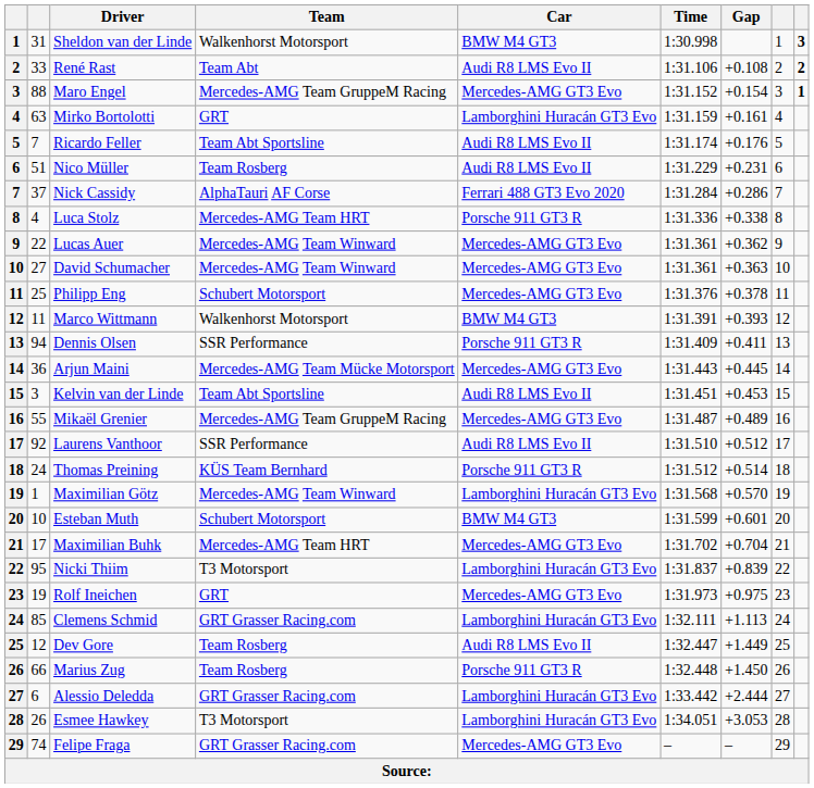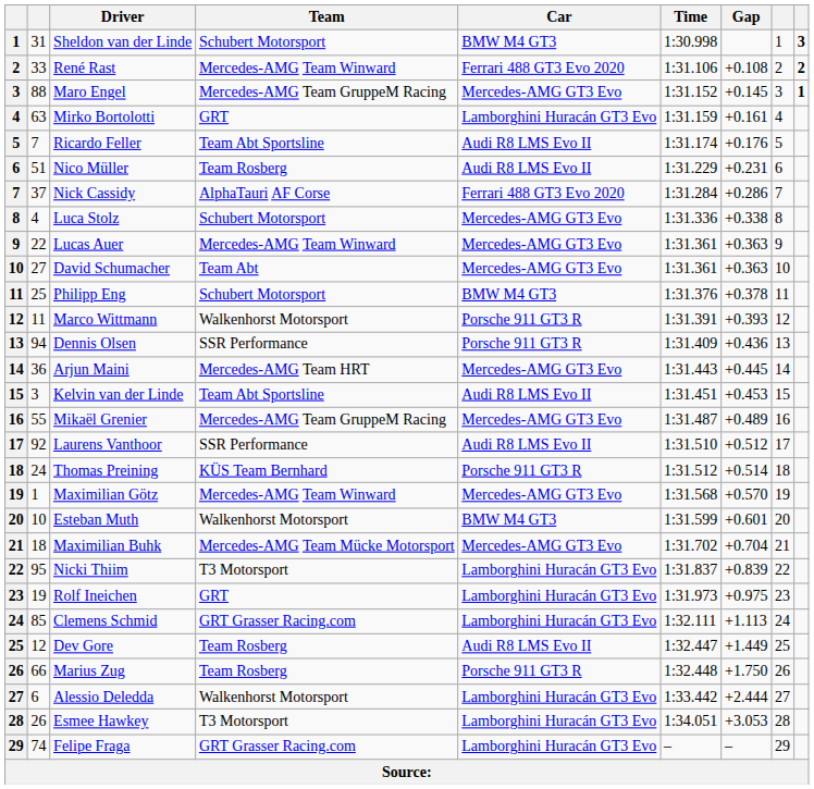 <table class="wikitable" style="font-size: 85%">
 <tr>
 <th></th>
 <th></th>
 <th>Driver</th>
 <th>Team</th>
 <th>Car</th>
 <th>Time</th>
 <th>Gap</th>
 <th></th>
 <th></th>
 </tr>
 <tr>
 <th>1</th>
 <td>31</td>
 <td> <a href='#'>Sheldon van der Linde</a></td>
-<td>Walkenhorst Motorsport</td>
+<td><a href='#'>Schubert Motorsport</a></td>
 <td><a href='#'>BMW M4 GT3</a></td>
 <td>1:30.998</td>
 <td></td>
 <td>1</td>
 <td align=center><strong>3</strong></td>
 </tr>
 <tr>
 <th>2</th>
 <td>33</td>
 <td> <a href='#'>René Rast</a></td>
-<td><a href='#'>Team Abt</a></td>
-<td><a href='#'>Audi R8 LMS Evo II</a></td>
+<td><a href='#'>Mercedes-AMG</a> <a href='#'>Team Winward</a></td>
+<td><a href='#'>Ferrari 488 GT3 Evo 2020</a></td>
 <td>1:31.106</td>
 <td>+0.108</td>
 <td>2</td>
 <td align=center><strong>2</strong></td>
 </tr>
 <tr>
 <th>3</th>
 <td>88</td>
 <td> <a href='#'>Maro Engel</a></td>
 <td><a href='#'>Mercedes-AMG</a> Team GruppeM Racing</td>
 <td><a href='#'>Mercedes-AMG GT3 Evo</a></td>
 <td>1:31.152</td>
-<td>+0.154</td>
+<td>+0.145</td>
 <td>3</td>
 <td align=center><strong>1</strong></td>
 </tr>
 <tr>
 <th>4</th>
 <td>63</td>
 <td> <a href='#'>Mirko Bortolotti</a></td>
 <td><a href='#'>GRT</a></td>
 <td><a href='#'>Lamborghini Huracán GT3 Evo</a></td>
 <td>1:31.159</td>
 <td>+0.161</td>
 <td>4</td>
 <td align=center></td>
 </tr>
 <tr>
 <th>5</th>
 <td>7</td>
 <td> <a href='#'>Ricardo Feller</a></td>
 <td><a href='#'>Team Abt Sportsline</a></td>
 <td><a href='#'>Audi R8 LMS Evo II</a></td>
 <td>1:31.174</td>
 <td>+0.176</td>
 <td>5</td>
 <td align=center></td>
 </tr>
 <tr>
 <th>6</th>
 <td>51</td>
 <td> <a href='#'>Nico Müller</a></td>
 <td><a href='#'>Team Rosberg</a></td>
 <td><a href='#'>Audi R8 LMS Evo II</a></td>
 <td>1:31.229</td>
 <td>+0.231</td>
 <td>6</td>
 <td align=center></td>
 </tr>
 <tr>
 <th>7</th>
 <td>37</td>
 <td> <a href='#'>Nick Cassidy</a></td>
 <td><a href='#'>AlphaTauri</a> <a href='#'>AF Corse</a></td>
 <td><a href='#'>Ferrari 488 GT3 Evo 2020</a></td>
 <td>1:31.284</td>
 <td>+0.286</td>
 <td>7</td>
 <td align=center></td>
 </tr>
 <tr>
 <th>8</th>
 <td>4</td>
 <td> <a href='#'>Luca Stolz</a></td>
-<td><a href='#'>Mercedes-AMG Team HRT</a></td>
-<td><a href='#'>Porsche 911 GT3 R</a></td>
+<td><a href='#'>Schubert Motorsport</a></td>
+<td><a href='#'>Mercedes-AMG GT3 Evo</a></td>
 <td>1:31.336</td>
 <td>+0.338</td>
 <td>8</td>
 <td align=center></td>
 </tr>
 <tr>
 <th>9</th>
 <td>22</td>
 <td> <a href='#'>Lucas Auer</a></td>
 <td><a href='#'>Mercedes-AMG</a> <a href='#'>Team Winward</a></td>
 <td><a href='#'>Mercedes-AMG GT3 Evo</a></td>
 <td>1:31.361</td>
-<td>+0.362</td>
+<td>+0.363</td>
 <td>9</td>
 <td align=center></td>
 </tr>
 <tr>
 <th>10</th>
 <td>27</td>
 <td> <a href='#'>David Schumacher</a></td>
-<td><a href='#'>Mercedes-AMG</a> <a href='#'>Team Winward</a></td>
+<td><a href='#'>Team Abt</a></td>
 <td><a href='#'>Mercedes-AMG GT3 Evo</a></td>
 <td>1:31.361</td>
 <td>+0.363</td>
 <td>10</td>
 <td align=center></td>
 </tr>
 <tr>
 <th>11</th>
 <td>25</td>
 <td> <a href='#'>Philipp Eng</a></td>
 <td><a href='#'>Schubert Motorsport</a></td>
-<td><a href='#'>Mercedes-AMG GT3 Evo</a></td>
+<td><a href='#'>BMW M4 GT3</a></td>
 <td>1:31.376</td>
 <td>+0.378</td>
 <td>11</td>
 <td align=center></td>
 </tr>
 <tr>
 <th>12</th>
 <td>11</td>
 <td> <a href='#'>Marco Wittmann</a></td>
 <td>Walkenhorst Motorsport</td>
-<td><a href='#'>BMW M4 GT3</a></td>
+<td><a href='#'>Porsche 911 GT3 R</a></td>
 <td>1:31.391</td>
 <td>+0.393</td>
 <td>12</td>
 <td align=center></td>
 </tr>
 <tr>
 <th>13</th>
 <td>94</td>
 <td> <a href='#'>Dennis Olsen</a></td>
 <td>SSR Performance</td>
 <td><a href='#'>Porsche 911 GT3 R</a></td>
 <td>1:31.409</td>
-<td>+0.411</td>
+<td>+0.436</td>
 <td>13</td>
 <td align=center></td>
 </tr>
 <tr>
 <th>14</th>
 <td>36</td>
 <td> <a href='#'>Arjun Maini</a></td>
-<td><a href='#'>Mercedes-AMG</a> <a href='#'>Team Mücke Motorsport</a></td>
+<td><a href='#'>Mercedes-AMG</a> Team HRT</td>
 <td><a href='#'>Mercedes-AMG GT3 Evo</a></td>
 <td>1:31.443</td>
 <td>+0.445</td>
 <td>14</td>
 <td align=center></td>
 </tr>
 <tr>
 <th>15</th>
 <td>3</td>
 <td> <a href='#'>Kelvin van der Linde</a></td>
 <td><a href='#'>Team Abt Sportsline</a></td>
 <td><a href='#'>Audi R8 LMS Evo II</a></td>
 <td>1:31.451</td>
 <td>+0.453</td>
 <td>15</td>
 <td align=center></td>
 </tr>
 <tr>
 <th>16</th>
 <td>55</td>
 <td> <a href='#'>Mikaël Grenier</a></td>
 <td><a href='#'>Mercedes-AMG</a> Team GruppeM Racing</td>
 <td><a href='#'>Mercedes-AMG GT3 Evo</a></td>
 <td>1:31.487</td>
 <td>+0.489</td>
 <td>16</td>
 <td align=center></td>
 </tr>
 <tr>
 <th>17</th>
 <td>92</td>
 <td> <a href='#'>Laurens Vanthoor</a></td>
 <td>SSR Performance</td>
 <td><a href='#'>Audi R8 LMS Evo II</a></td>
 <td>1:31.510</td>
 <td>+0.512</td>
 <td>17</td>
 <td align=center></td>
 </tr>
 <tr>
 <th>18</th>
 <td>24</td>
 <td> <a href='#'>Thomas Preining</a></td>
 <td><a href='#'>KÜS Team Bernhard</a></td>
 <td><a href='#'>Porsche 911 GT3 R</a></td>
 <td>1:31.512</td>
 <td>+0.514</td>
 <td>18</td>
 <td align=center></td>
 </tr>
 <tr>
 <th>19</th>
 <td>1</td>
 <td> <a href='#'>Maximilian Götz</a></td>
 <td><a href='#'>Mercedes-AMG</a> <a href='#'>Team Winward</a></td>
-<td><a href='#'>Lamborghini Huracán GT3 Evo</a></td>
+<td><a href='#'>Mercedes-AMG GT3 Evo</a></td>
 <td>1:31.568</td>
 <td>+0.570</td>
 <td>19</td>
 <td align=center></td>
 </tr>
 <tr>
 <th>20</th>
 <td>10</td>
 <td> <a href='#'>Esteban Muth</a></td>
-<td><a href='#'>Schubert Motorsport</a></td>
+<td>Walkenhorst Motorsport</td>
 <td><a href='#'>BMW M4 GT3</a></td>
 <td>1:31.599</td>
 <td>+0.601</td>
 <td>20</td>
 <td align=center></td>
 </tr>
 <tr>
 <th>21</th>
-<td>17</td>
+<td>18</td>
 <td> <a href='#'>Maximilian Buhk</a></td>
-<td><a href='#'>Mercedes-AMG</a> Team HRT</td>
+<td><a href='#'>Mercedes-AMG</a> <a href='#'>Team Mücke Motorsport</a></td>
 <td><a href='#'>Mercedes-AMG GT3 Evo</a></td>
 <td>1:31.702</td>
 <td>+0.704</td>
 <td>21</td>
 <td align=center></td>
 </tr>
 <tr>
 <th>22</th>
 <td>95</td>
 <td> <a href='#'>Nicki Thiim</a></td>
 <td>T3 Motorsport</td>
 <td><a href='#'>Lamborghini Huracán GT3 Evo</a></td>
 <td>1:31.837</td>
 <td>+0.839</td>
 <td>22</td>
 <td align=center></td>
 </tr>
 <tr>
 <th>23</th>
 <td>19</td>
 <td> <a href='#'>Rolf Ineichen</a></td>
 <td><a href='#'>GRT</a></td>
-<td><a href='#'>Mercedes-AMG GT3 Evo</a></td>
+<td><a href='#'>Lamborghini Huracán GT3 Evo</a></td>
 <td>1:31.973</td>
 <td>+0.975</td>
 <td>23</td>
 <td align=center></td>
 </tr>
 <tr>
 <th>24</th>
 <td>85</td>
 <td> <a href='#'>Clemens Schmid</a></td>
 <td><a href='#'>GRT Grasser Racing.com</a></td>
 <td><a href='#'>Lamborghini Huracán GT3 Evo</a></td>
 <td>1:32.111</td>
 <td>+1.113</td>
 <td>24</td>
 <td align=center></td>
 </tr>
 <tr>
 <th>25</th>
 <td>12</td>
 <td> <a href='#'>Dev Gore</a></td>
 <td><a href='#'>Team Rosberg</a></td>
 <td><a href='#'>Audi R8 LMS Evo II</a></td>
 <td>1:32.447</td>
 <td>+1.449</td>
 <td>25</td>
 <td align=center></td>
 </tr>
 <tr>
 <th>26</th>
 <td>66</td>
 <td> <a href='#'>Marius Zug</a></td>
 <td><a href='#'>Team Rosberg</a></td>
 <td><a href='#'>Porsche 911 GT3 R</a></td>
 <td>1:32.448</td>
-<td>+1.450</td>
+<td>+1.750</td>
 <td>26</td>
 <td align=center></td>
 </tr>
 <tr>
 <th>27</th>
 <td>6</td>
 <td> <a href='#'>Alessio Deledda</a></td>
-<td><a href='#'>GRT Grasser Racing.com</a></td>
+<td>Walkenhorst Motorsport</td>
 <td><a href='#'>Lamborghini Huracán GT3 Evo</a></td>
 <td>1:33.442</td>
 <td>+2.444</td>
 <td>27</td>
 <td align=center></td>
 </tr>
 <tr>
 <th>28</th>
 <td>26</td>
 <td> <a href='#'>Esmee Hawkey</a></td>
 <td>T3 Motorsport</td>
 <td><a href='#'>Lamborghini Huracán GT3 Evo</a></td>
 <td>1:34.051</td>
 <td>+3.053</td>
 <td>28</td>
 <td align=center></td>
 </tr>
 <tr>
 <th>29</th>
 <td>74</td>
 <td> <a href='#'>Felipe Fraga</a></td>
 <td><a href='#'>GRT Grasser Racing.com</a></td>
-<td><a href='#'>Mercedes-AMG GT3 Evo</a></td>
+<td><a href='#'>Lamborghini Huracán GT3 Evo</a></td>
 <td>–</td>
 <td>–</td>
 <td>29</td>
 <td align=center></td>
 </tr>
 <tr>
 <th colspan=9>Source:</th>
 </tr>
 </table>
